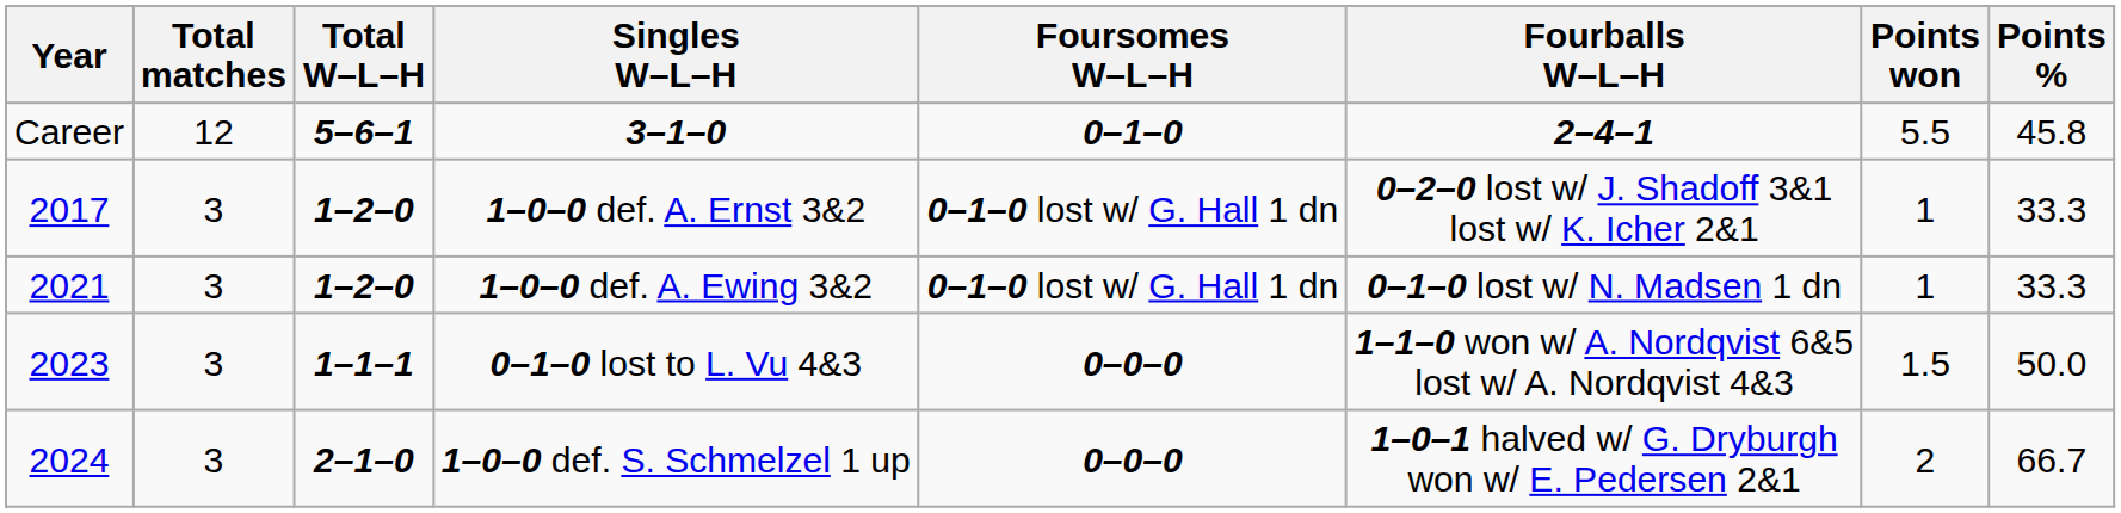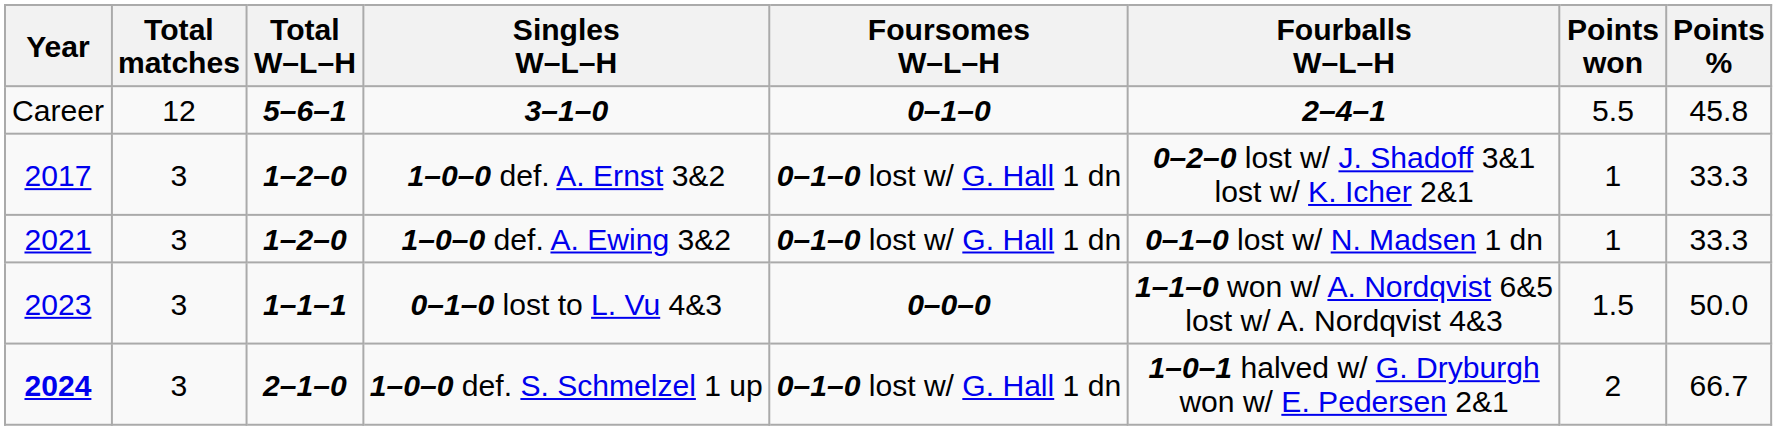 <table class="wikitable" style="text-align:center; font-size: 95%;">
 <tr>
 <th>Year</th>
 <th>Total<br>matches</th>
 <th>Total<br>W–L–H</th>
 <th>Singles<br>W–L–H</th>
 <th>Foursomes<br>W–L–H</th>
 <th>Fourballs<br>W–L–H</th>
 <th>Points<br>won</th>
 <th>Points<br>%</th>
 </tr>
 <tr>
 <td>Career</td>
 <td>12</td>
 <td><strong><em>5–6–1</em></strong></td>
 <td><strong><em>3–1–0</em></strong></td>
 <td><strong><em>0–1–0</em></strong></td>
 <td><strong><em>2–4–1</em></strong></td>
 <td>5.5</td>
 <td>45.8</td>
 </tr>
 <tr>
 <td><a href='#'>2017</a></td>
 <td>3</td>
 <td><strong><em>1–2–0</em></strong></td>
 <td><strong><em>1–0–0</em></strong> def. <a href='#'>A. Ernst</a> 3&2</td>
 <td><strong><em>0–1–0</em></strong> lost w/ <a href='#'>G. Hall</a> 1 dn</td>
 <td><strong><em>0–2–0</em></strong> lost w/ <a href='#'>J. Shadoff</a> 3&1 <br>lost w/ <a href='#'>K. Icher</a> 2&1</td>
 <td>1</td>
 <td>33.3</td>
 </tr>
 <tr>
 <td><a href='#'>2021</a></td>
 <td>3</td>
 <td><strong><em>1–2–0</em></strong></td>
 <td><strong><em>1–0–0</em></strong> def. <a href='#'>A. Ewing</a> 3&2</td>
 <td><strong><em>0–1–0</em></strong> lost w/ <a href='#'>G. Hall</a> 1 dn</td>
 <td><strong><em>0–1–0</em></strong> lost w/ <a href='#'>N. Madsen</a> 1 dn</td>
 <td>1</td>
 <td>33.3</td>
 </tr>
 <tr>
 <td><a href='#'>2023</a></td>
 <td>3</td>
 <td><strong><em>1–1–1</em></strong></td>
 <td><strong><em>0–1–0</em></strong> lost to <a href='#'>L. Vu</a> 4&3</td>
 <td><strong><em>0–0–0</em></strong></td>
 <td><strong><em>1–1–0</em></strong> won w/ <a href='#'>A. Nordqvist</a> 6&5<br>lost w/ A. Nordqvist 4&3</td>
 <td>1.5</td>
 <td>50.0</td>
 </tr>
 <tr>
-<td><a href='#'>2024</a></td>
+<td><strong><a href='#'>2024</a></strong></td>
 <td>3</td>
 <td><strong><em>2–1–0</em></strong></td>
 <td><strong><em>1–0–0</em></strong> def. <a href='#'>S. Schmelzel</a> 1 up</td>
-<td><strong><em>0–0–0</em></strong></td>
+<td><strong><em>0–1–0</em></strong> lost w/ <a href='#'>G. Hall</a> 1 dn</td>
 <td><strong><em>1–0–1</em></strong> halved w/ <a href='#'>G. Dryburgh</a><br>won w/ <a href='#'>E. Pedersen</a> 2&1</td>
 <td>2</td>
 <td>66.7</td>
 </tr>
 </table>
